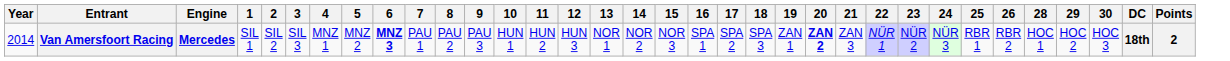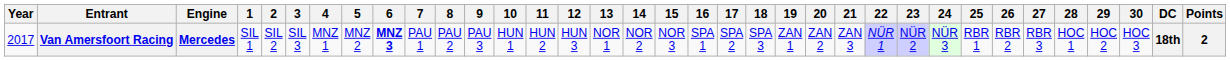 <table class="wikitable" style="text-align:center; font-size:85%">
 <tr>
 <th>Year</th>
 <th>Entrant</th>
 <th>Engine</th>
 <th>1</th>
 <th>2</th>
 <th>3</th>
 <th>4</th>
 <th>5</th>
 <th>6</th>
 <th>7</th>
 <th>8</th>
 <th>9</th>
 <th>10</th>
 <th>11</th>
 <th>12</th>
 <th>13</th>
 <th>14</th>
 <th>15</th>
 <th>16</th>
 <th>17</th>
 <th>18</th>
 <th>19</th>
 <th>20</th>
 <th>21</th>
 <th>22</th>
 <th>23</th>
 <th>24</th>
 <th>25</th>
 <th>26</th>
+<th>27</th>
 <th>28</th>
 <th>29</th>
 <th>30</th>
 <th>DC</th>
 <th>Points</th>
 </tr>
 <tr>
-<td><a href='#'>2014</a></td>
+<td><a href='#'>2017</a></td>
 <th nowrap><a href='#'>Van Amersfoort Racing</a></th>
 <th><a href='#'>Mercedes</a></th>
 <td><a href='#'>SIL<br>1</a></td>
 <td><a href='#'>SIL<br>2</a></td>
 <td><a href='#'>SIL<br>3</a></td>
 <td><a href='#'>MNZ<br>1</a></td>
 <td><a href='#'>MNZ<br>2</a></td>
 <td><strong><a href='#'>MNZ<br>3</a></strong></td>
 <td><a href='#'>PAU<br>1</a></td>
 <td><a href='#'>PAU<br>2</a></td>
 <td><a href='#'>PAU<br>3</a></td>
 <td><a href='#'>HUN<br>1</a></td>
 <td><a href='#'>HUN<br>2</a></td>
 <td><a href='#'>HUN<br>3</a></td>
 <td><a href='#'>NOR<br>1</a></td>
 <td><a href='#'>NOR<br>2</a></td>
 <td><a href='#'>NOR<br>3</a></td>
 <td><a href='#'>SPA<br>1</a></td>
 <td><a href='#'>SPA<br>2</a></td>
 <td><a href='#'>SPA<br>3</a></td>
 <td><a href='#'>ZAN<br>1</a></td>
-<td><strong><a href='#'>ZAN<br>2</a></strong></td>
+<td><a href='#'>ZAN<br>2</a></td>
 <td><a href='#'>ZAN<br>3</a></td>
 <td style="background:#CFCFFF;"><em><a href='#'>NÜR<br>1</a></em><br></td>
 <td style="background:#CFCFFF;"><a href='#'>NÜR<br>2</a><br></td>
 <td style="background:#DFFFDF;"><a href='#'>NÜR<br>3</a><br></td>
 <td><a href='#'>RBR<br>1</a></td>
 <td><a href='#'>RBR<br>2</a></td>
+<td><a href='#'>RBR<br>3</a></td>
 <td><a href='#'>HOC<br>1</a></td>
 <td><a href='#'>HOC<br>2</a></td>
 <td><a href='#'>HOC<br>3</a></td>
 <th>18th</th>
 <th>2</th>
 </tr>
 </table>
